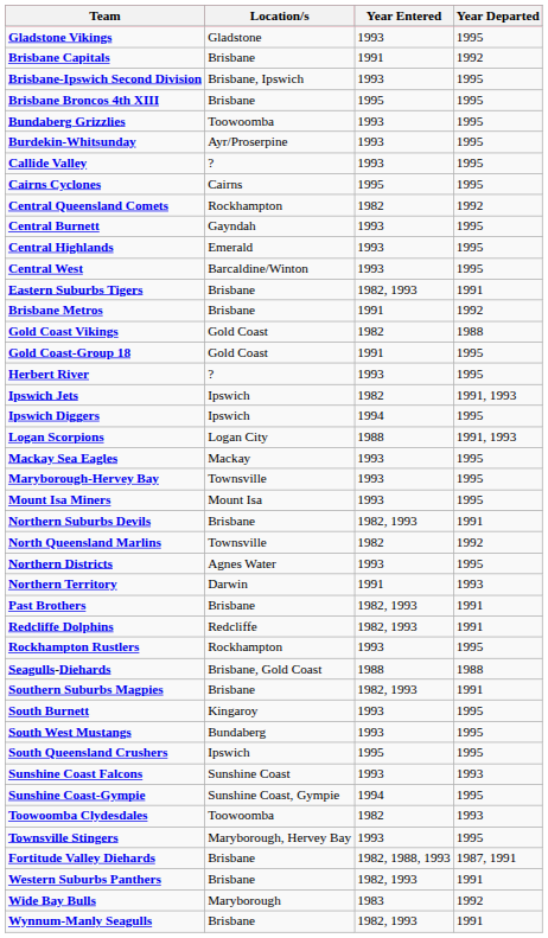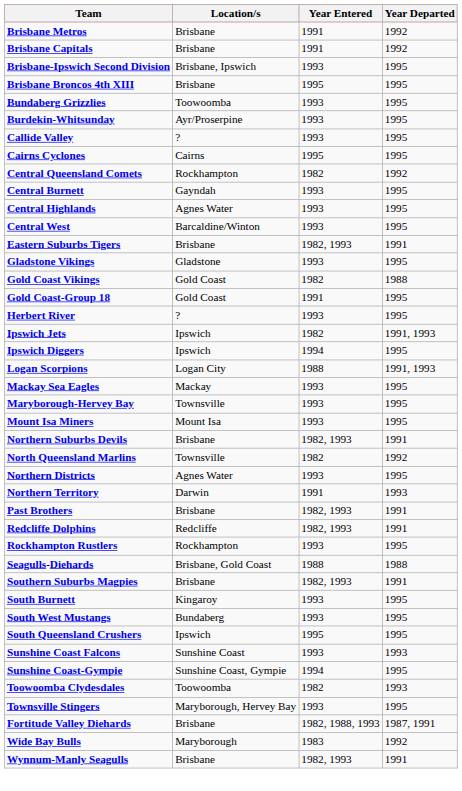 <table class="wikitable sortable" align="center">
 <tr bgcolor="#FF0033">
 <th>Team</th>
 <th>Location/s</th>
 <th>Year Entered</th>
 <th>Year Departed</th>
 </tr>
 <tr>
-<td><strong><a href='#'>Gladstone Vikings</a></strong></td>
-<td>Gladstone</td>
-<td>1993</td>
-<td>1995</td>
+<td><strong><a href='#'>Brisbane Metros</a></strong></td>
+<td>Brisbane</td>
+<td>1991</td>
+<td>1992</td>
 </tr>
 <tr>
 <td><strong><a href='#'>Brisbane Capitals</a></strong></td>
 <td>Brisbane</td>
 <td>1991</td>
 <td>1992</td>
 </tr>
 <tr>
 <td><strong><a href='#'>Brisbane-Ipswich Second Division</a></strong></td>
 <td>Brisbane, Ipswich</td>
 <td>1993</td>
 <td>1995</td>
 </tr>
 <tr>
 <td><strong><a href='#'>Brisbane Broncos 4th XIII</a></strong></td>
 <td>Brisbane</td>
 <td>1995</td>
 <td>1995</td>
 </tr>
 <tr>
 <td><strong><a href='#'>Bundaberg Grizzlies</a></strong></td>
 <td>Toowoomba</td>
 <td>1993</td>
 <td>1995</td>
 </tr>
 <tr>
 <td><strong><a href='#'>Burdekin-Whitsunday</a></strong></td>
 <td>Ayr/Proserpine</td>
 <td>1993</td>
 <td>1995</td>
 </tr>
 <tr>
 <td><strong><a href='#'>Callide Valley</a></strong></td>
 <td>?</td>
 <td>1993</td>
 <td>1995</td>
 </tr>
 <tr>
 <td><strong><a href='#'>Cairns Cyclones</a></strong></td>
 <td>Cairns</td>
 <td>1995</td>
 <td>1995</td>
 </tr>
 <tr>
 <td><strong><a href='#'>Central Queensland Comets</a></strong></td>
 <td>Rockhampton</td>
 <td>1982</td>
 <td>1992</td>
 </tr>
 <tr>
 <td><strong><a href='#'>Central Burnett</a></strong></td>
 <td>Gayndah</td>
 <td>1993</td>
 <td>1995</td>
 </tr>
 <tr>
 <td><strong><a href='#'>Central Highlands</a></strong></td>
-<td>Emerald</td>
+<td>Agnes Water</td>
 <td>1993</td>
 <td>1995</td>
 </tr>
 <tr>
 <td><strong><a href='#'>Central West</a></strong></td>
 <td>Barcaldine/Winton</td>
 <td>1993</td>
 <td>1995</td>
 </tr>
 <tr>
 <td><strong><a href='#'>Eastern Suburbs Tigers</a></strong></td>
 <td>Brisbane</td>
 <td>1982, 1993</td>
 <td>1991</td>
 </tr>
 <tr>
-<td><strong><a href='#'>Brisbane Metros</a></strong></td>
-<td>Brisbane</td>
-<td>1991</td>
-<td>1992</td>
+<td><strong><a href='#'>Gladstone Vikings</a></strong></td>
+<td>Gladstone</td>
+<td>1993</td>
+<td>1995</td>
 </tr>
 <tr>
 <td><strong><a href='#'>Gold Coast Vikings</a></strong></td>
 <td>Gold Coast</td>
 <td>1982</td>
 <td>1988</td>
 </tr>
 <tr>
 <td><strong><a href='#'>Gold Coast-Group 18</a></strong></td>
 <td>Gold Coast</td>
 <td>1991</td>
 <td>1995</td>
 </tr>
 <tr>
 <td><strong><a href='#'>Herbert River</a></strong></td>
 <td>?</td>
 <td>1993</td>
 <td>1995</td>
 </tr>
 <tr>
 <td><strong><a href='#'>Ipswich Jets</a></strong></td>
 <td>Ipswich</td>
 <td>1982</td>
 <td>1991, 1993</td>
 </tr>
 <tr>
 <td><strong><a href='#'>Ipswich Diggers</a></strong></td>
 <td>Ipswich</td>
 <td>1994</td>
 <td>1995</td>
 </tr>
 <tr>
 <td><strong><a href='#'>Logan Scorpions</a></strong></td>
 <td>Logan City</td>
 <td>1988</td>
 <td>1991, 1993</td>
 </tr>
 <tr>
 <td><strong><a href='#'>Mackay Sea Eagles</a></strong></td>
 <td>Mackay</td>
 <td>1993</td>
 <td>1995</td>
 </tr>
 <tr>
 <td><strong><a href='#'>Maryborough-Hervey Bay</a></strong></td>
 <td>Townsville</td>
 <td>1993</td>
 <td>1995</td>
 </tr>
 <tr>
 <td><strong><a href='#'>Mount Isa Miners</a></strong></td>
 <td>Mount Isa</td>
 <td>1993</td>
 <td>1995</td>
 </tr>
 <tr>
 <td><strong><a href='#'>Northern Suburbs Devils</a></strong></td>
 <td>Brisbane</td>
 <td>1982, 1993</td>
 <td>1991</td>
 </tr>
 <tr>
 <td><strong><a href='#'>North Queensland Marlins</a></strong></td>
 <td>Townsville</td>
 <td>1982</td>
 <td>1992</td>
 </tr>
 <tr>
 <td><strong><a href='#'>Northern Districts</a></strong></td>
 <td>Agnes Water</td>
 <td>1993</td>
 <td>1995</td>
 </tr>
 <tr>
 <td><strong><a href='#'>Northern Territory</a></strong></td>
 <td>Darwin</td>
 <td>1991</td>
 <td>1993</td>
 </tr>
 <tr>
 <td><strong><a href='#'>Past Brothers</a></strong></td>
 <td>Brisbane</td>
 <td>1982, 1993</td>
 <td>1991</td>
 </tr>
 <tr>
 <td><strong><a href='#'>Redcliffe Dolphins</a></strong></td>
 <td>Redcliffe</td>
 <td>1982, 1993</td>
 <td>1991</td>
 </tr>
 <tr>
 <td><strong><a href='#'>Rockhampton Rustlers</a></strong></td>
 <td>Rockhampton</td>
 <td>1993</td>
 <td>1995</td>
 </tr>
 <tr>
 <td><strong><a href='#'>Seagulls</a>-<a href='#'>Diehards</a></strong></td>
 <td>Brisbane, Gold Coast</td>
 <td>1988</td>
 <td>1988</td>
 </tr>
 <tr>
 <td><strong><a href='#'>Southern Suburbs Magpies</a></strong></td>
 <td>Brisbane</td>
 <td>1982, 1993</td>
 <td>1991</td>
 </tr>
 <tr>
 <td><strong><a href='#'>South Burnett</a></strong></td>
 <td>Kingaroy</td>
 <td>1993</td>
 <td>1995</td>
 </tr>
 <tr>
 <td><strong><a href='#'>South West Mustangs</a></strong></td>
 <td>Bundaberg</td>
 <td>1993</td>
 <td>1995</td>
 </tr>
 <tr>
 <td><strong><a href='#'>South Queensland Crushers</a></strong></td>
 <td>Ipswich</td>
 <td>1995</td>
 <td>1995</td>
 </tr>
 <tr>
 <td><strong><a href='#'>Sunshine Coast Falcons</a></strong></td>
 <td>Sunshine Coast</td>
 <td>1993</td>
 <td>1993</td>
 </tr>
 <tr>
 <td><strong><a href='#'>Sunshine Coast-Gympie</a></strong></td>
 <td>Sunshine Coast, Gympie</td>
 <td>1994</td>
 <td>1995</td>
 </tr>
 <tr>
 <td><strong><a href='#'>Toowoomba Clydesdales</a></strong></td>
 <td>Toowoomba</td>
 <td>1982</td>
 <td>1993</td>
 </tr>
 <tr>
 <td><strong><a href='#'>Townsville Stingers</a></strong></td>
 <td>Maryborough, Hervey Bay</td>
 <td>1993</td>
 <td>1995</td>
 </tr>
 <tr>
 <td><strong><a href='#'>Fortitude Valley Diehards</a></strong></td>
 <td>Brisbane</td>
 <td>1982, 1988, 1993</td>
 <td>1987, 1991</td>
 </tr>
 <tr>
-<td><strong><a href='#'>Western Suburbs Panthers</a></strong></td>
-<td>Brisbane</td>
-<td>1982, 1993</td>
-<td>1991</td>
-</tr>
-<tr>
 <td><strong><a href='#'>Wide Bay Bulls</a></strong></td>
 <td>Maryborough</td>
 <td>1983</td>
 <td>1992</td>
 </tr>
 <tr>
 <td><strong><a href='#'>Wynnum-Manly Seagulls</a></strong></td>
 <td>Brisbane</td>
 <td>1982, 1993</td>
 <td>1991</td>
 </tr>
 </table>
